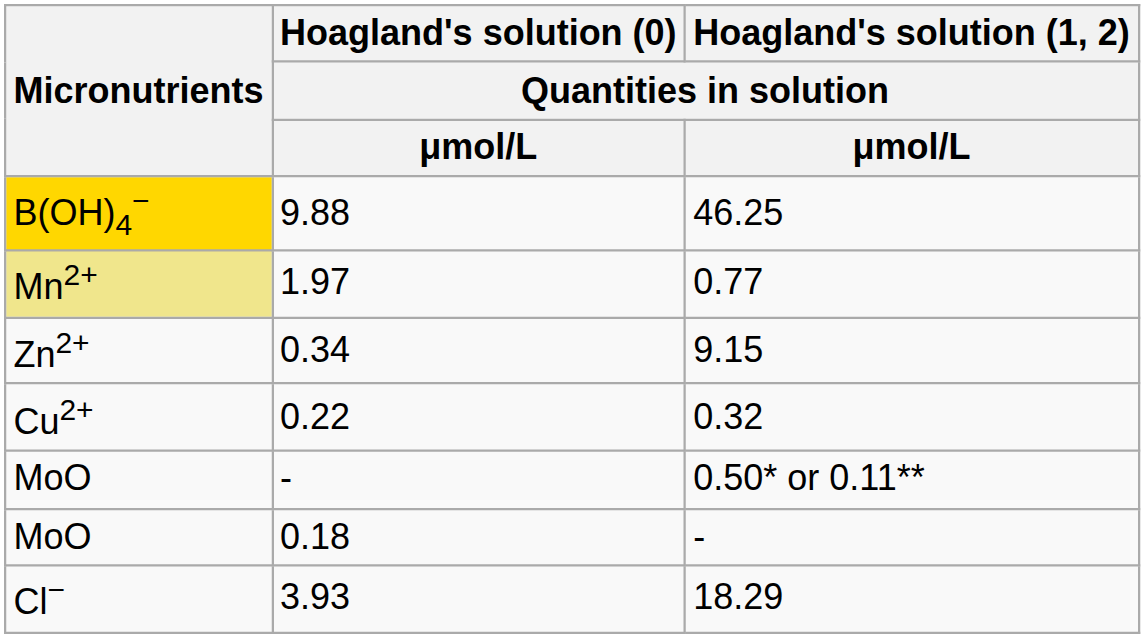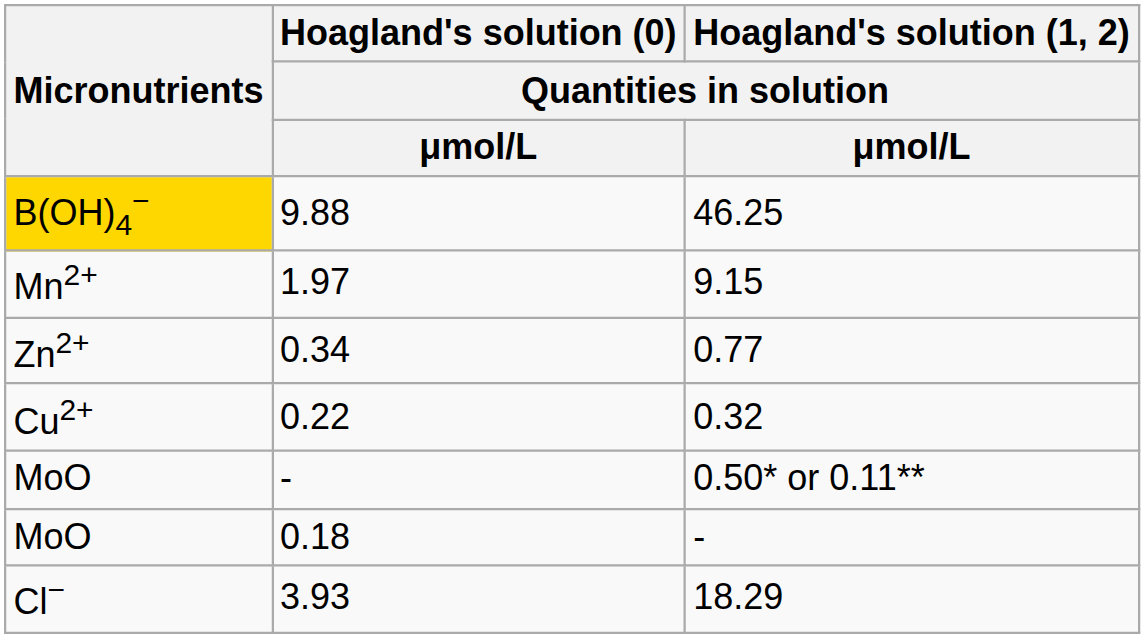 <table class="wikitable">
 <tr>
 <th rowspan=3>Micronutrients</th>
 <th>Hoagland's solution (0)</th>
 <th>Hoagland's solution (1, 2)</th>
 </tr>
 <tr>
 <th colspan="3">Quantities in solution</th>
 </tr>
 <tr>
 <th>μmol/L</th>
 <th>μmol/L</th>
 </tr>
 <tr>
 <td style="background: gold;">B(OH)<sub>4</sub><sup>−</sup></td>
 <td>9.88</td>
 <td>46.25</td>
 </tr>
 <tr>
-<td style="background: khaki;">Mn<sup>2+</sup></td>
+<td>Mn<sup>2+</sup></td>
 <td>1.97</td>
-<td>0.77</td>
+<td>9.15</td>
 </tr>
 <tr>
 <td>Zn<sup>2+</sup></td>
 <td>0.34</td>
-<td>9.15</td>
+<td>0.77</td>
 </tr>
 <tr>
 <td>Cu<sup>2+</sup></td>
 <td>0.22</td>
 <td>0.32</td>
 </tr>
 <tr>
 <td>MoO</td>
 <td>-</td>
 <td>0.50* or 0.11**</td>
 </tr>
 <tr>
 <td>MoO</td>
 <td>0.18</td>
 <td>-</td>
 </tr>
 <tr>
 <td>Cl<sup>−</sup></td>
 <td>3.93</td>
 <td>18.29</td>
 </tr>
 </table>
